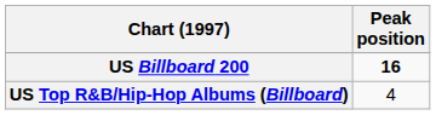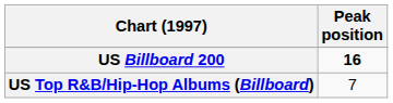 <table class="wikitable sortable plainrowheaders" style="text-align:center">
 <tr>
 <th scope="col">Chart (1997)</th>
 <th scope="col">Peak<br>position</th>
 </tr>
 <tr>
 </tr>
 <tr>
 </tr>
 <tr>
 <th scope="row">US <a href='#'><em>Billboard</em> 200</a></th>
 <td><strong>16</strong></td>
 </tr>
 <tr>
 <th scope="row">US <a href='#'>Top R&B/Hip-Hop Albums</a> (<em><a href='#'>Billboard</a></em>)</th>
-<td>4</td>
+<td>7</td>
 </tr>
 </table>
